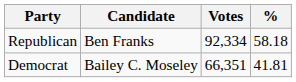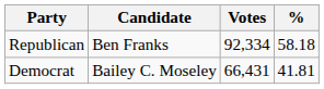 <table class="wikitable">
 <tr>
 <th>Party</th>
 <th>Candidate</th>
 <th>Votes</th>
 <th>%</th>
 </tr>
 <tr>
 <td>Republican</td>
 <td>Ben Franks</td>
 <td>92,334</td>
 <td>58.18</td>
 </tr>
 <tr>
 <td>Democrat</td>
 <td>Bailey C. Moseley</td>
-<td>66,351</td>
+<td>66,431</td>
 <td>41.81</td>
 </tr>
 </table>
